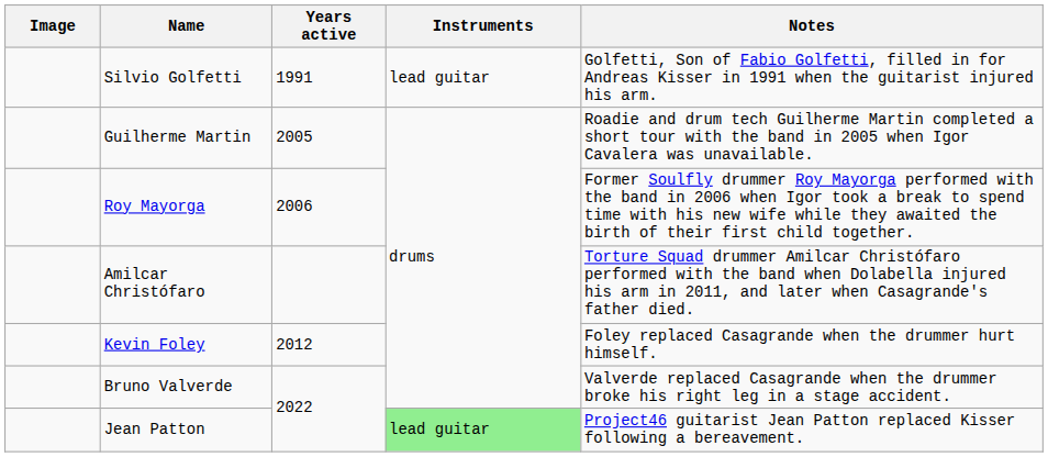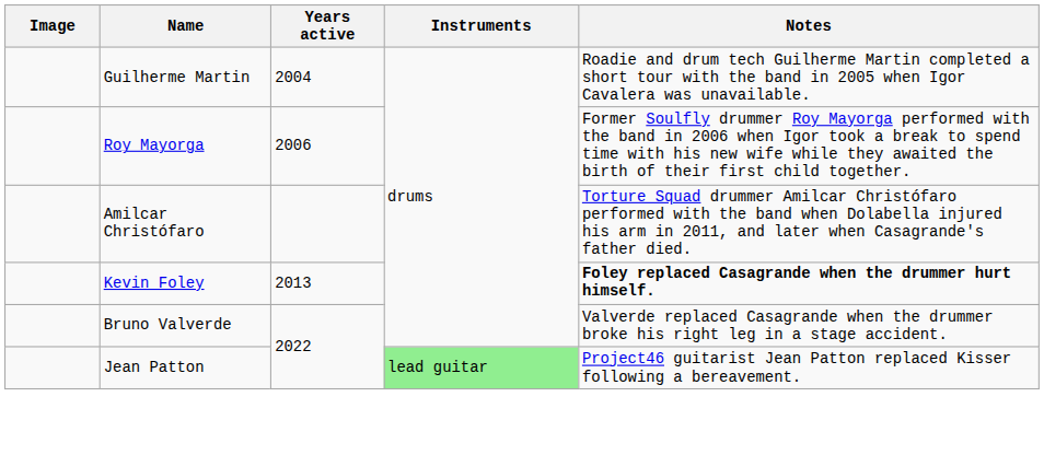 <table class="wikitable" width="100%" border="1">
 <tr>
 <th width="75">Image</th>
 <th width="140">Name</th>
 <th width="90">Years active</th>
 <th width="160">Instruments</th>
 <th>Notes</th>
 </tr>
 <tr>
 <td></td>
-<td>Silvio Golfetti</td>
-<td>1991</td>
-<td>lead guitar</td>
-<td>Golfetti, Son of <a href='#'>Fabio Golfetti</a>, filled in for Andreas Kisser in 1991 when the guitarist injured his arm.</td>
-</tr>
-<tr>
-<td></td>
 <td>Guilherme Martin</td>
-<td>2005</td>
+<td>2004</td>
 <td rowspan="5">drums</td>
 <td>Roadie and drum tech Guilherme Martin completed a short tour with the band in 2005 when Igor Cavalera was unavailable.</td>
 </tr>
 <tr>
 <td></td>
 <td><a href='#'>Roy Mayorga</a></td>
 <td>2006</td>
 <td>Former <a href='#'>Soulfly</a> drummer <a href='#'>Roy Mayorga</a> performed with the band in 2006 when Igor took a break to spend time with his new wife while they awaited the birth of their first child together.</td>
 </tr>
 <tr>
 <td></td>
 <td>Amilcar Christófaro</td>
 <td></td>
 <td><a href='#'>Torture Squad</a> drummer Amilcar Christófaro performed with the band when Dolabella injured his arm in 2011, and later when Casagrande's father died.</td>
 </tr>
 <tr>
 <td></td>
 <td><a href='#'>Kevin Foley</a></td>
-<td>2012</td>
-<td>Foley replaced Casagrande when the drummer hurt himself.</td>
+<td>2013</td>
+<td><strong>Foley replaced Casagrande when the drummer hurt himself.</strong></td>
 </tr>
 <tr>
 <td></td>
 <td>Bruno Valverde</td>
 <td rowspan="2">2022</td>
 <td>Valverde replaced Casagrande when the drummer broke his right leg in a stage accident.</td>
 </tr>
 <tr>
 <td></td>
 <td>Jean Patton</td>
 <td style="background: lightgreen;">lead guitar</td>
 <td><a href='#'>Project46</a> guitarist Jean Patton replaced Kisser following a bereavement.</td>
 </tr>
 </table>
